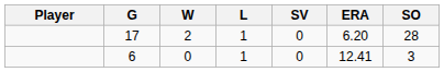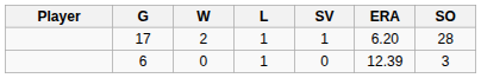 <table class="wikitable sortable">
 <tr>
 <th bgcolor="#DDDDFF" width="16%">Player</th>
 <th bgcolor="#DDDDFF" width="9%">G</th>
 <th bgcolor="#DDDDFF" width="9%">W</th>
 <th bgcolor="#DDDDFF" width="9%">L</th>
 <th bgcolor="#DDDDFF" width="9%">SV</th>
 <th bgcolor="#DDDDFF" width="9%">ERA</th>
 <th bgcolor="#DDDDFF" width="9%">SO</th>
 </tr>
 <tr align="center">
 <td></td>
 <td>17</td>
 <td>2</td>
 <td>1</td>
-<td>0</td>
+<td>1</td>
 <td>6.20</td>
 <td>28</td>
 </tr>
 <tr align="center">
 <td></td>
 <td>6</td>
 <td>0</td>
 <td>1</td>
 <td>0</td>
-<td>12.41</td>
+<td>12.39</td>
 <td>3</td>
 </tr>
 </table>
